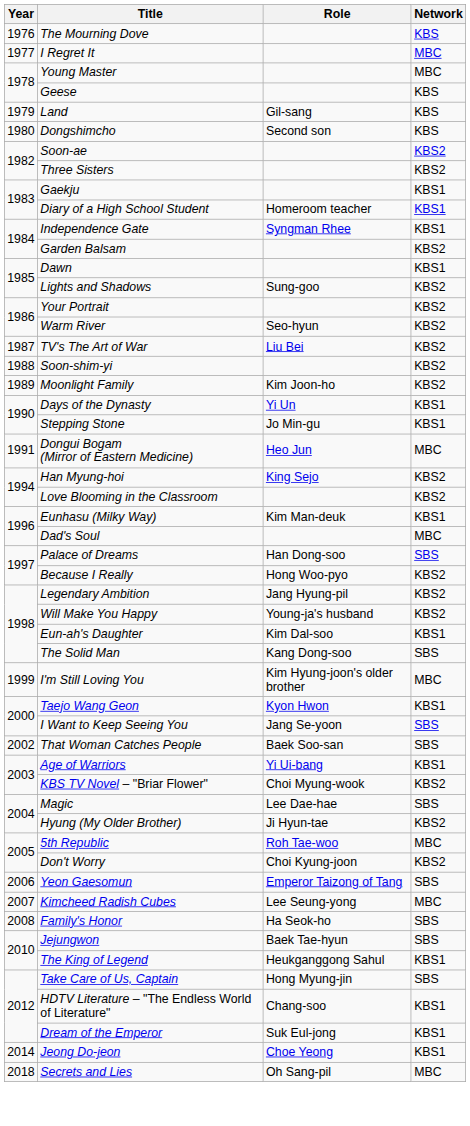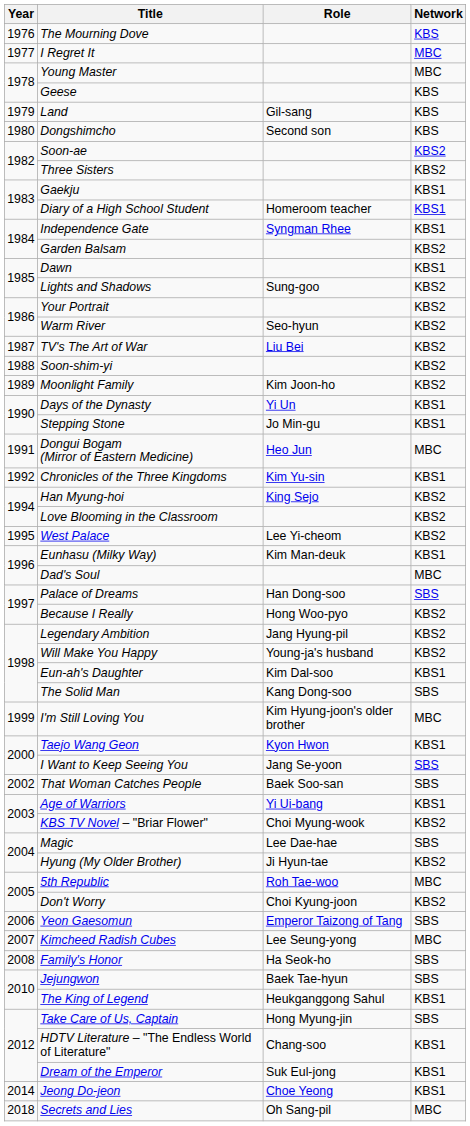 <table class="wikitable" style="width:600px">
 <tr>
 <th width=10>Year</th>
 <th>Title</th>
 <th>Role</th>
 <th>Network</th>
 </tr>
 <tr>
 <td>1976</td>
 <td><em>The Mourning Dove</em></td>
 <td></td>
 <td><a href='#'>KBS</a></td>
 </tr>
 <tr>
 <td>1977</td>
 <td><em>I Regret It</em></td>
 <td></td>
 <td><a href='#'>MBC</a></td>
 </tr>
 <tr>
 <td rowspan=2>1978</td>
 <td><em>Young Master</em></td>
 <td></td>
 <td>MBC</td>
 </tr>
 <tr>
 <td><em>Geese</em></td>
 <td></td>
 <td>KBS</td>
 </tr>
 <tr>
 <td>1979</td>
 <td><em>Land</em></td>
 <td>Gil-sang</td>
 <td>KBS</td>
 </tr>
 <tr>
 <td>1980</td>
 <td><em>Dongshimcho</em></td>
 <td>Second son</td>
 <td>KBS</td>
 </tr>
 <tr>
 <td rowspan=2>1982</td>
 <td><em>Soon-ae</em></td>
 <td></td>
 <td><a href='#'>KBS2</a></td>
 </tr>
 <tr>
 <td><em>Three Sisters</em></td>
 <td></td>
 <td>KBS2</td>
 </tr>
 <tr>
 <td rowspan=2>1983</td>
 <td><em>Gaekju</em></td>
 <td></td>
 <td>KBS1</td>
 </tr>
 <tr>
 <td><em>Diary of a High School Student</em></td>
 <td>Homeroom teacher</td>
 <td><a href='#'>KBS1</a></td>
 </tr>
 <tr>
 <td rowspan=2>1984</td>
 <td><em>Independence Gate</em></td>
 <td><a href='#'>Syngman Rhee</a></td>
 <td>KBS1</td>
 </tr>
 <tr>
 <td><em>Garden Balsam</em></td>
 <td></td>
 <td>KBS2</td>
 </tr>
 <tr>
 <td rowspan=2>1985</td>
 <td><em>Dawn</em></td>
 <td></td>
 <td>KBS1</td>
 </tr>
 <tr>
 <td><em>Lights and Shadows</em></td>
 <td>Sung-goo</td>
 <td>KBS2</td>
 </tr>
 <tr>
 <td rowspan=2>1986</td>
 <td><em>Your Portrait</em></td>
 <td></td>
 <td>KBS2</td>
 </tr>
 <tr>
 <td><em>Warm River</em></td>
 <td>Seo-hyun</td>
 <td>KBS2</td>
 </tr>
 <tr>
 <td>1987</td>
 <td><em>TV's The Art of War</em></td>
 <td><a href='#'>Liu Bei</a></td>
 <td>KBS2</td>
 </tr>
 <tr>
 <td>1988</td>
 <td><em>Soon-shim-yi</em></td>
 <td></td>
 <td>KBS2</td>
 </tr>
 <tr>
 <td>1989</td>
 <td><em>Moonlight Family</em></td>
 <td>Kim Joon-ho</td>
 <td>KBS2</td>
 </tr>
 <tr>
 <td rowspan=2>1990</td>
 <td><em>Days of the Dynasty</em></td>
 <td><a href='#'>Yi Un</a></td>
 <td>KBS1</td>
 </tr>
 <tr>
 <td><em>Stepping Stone</em></td>
 <td>Jo Min-gu</td>
 <td>KBS1</td>
 </tr>
 <tr>
 <td>1991</td>
 <td><em>Dongui Bogam <br> (Mirror of Eastern Medicine)</em></td>
 <td><a href='#'>Heo Jun</a></td>
 <td>MBC</td>
 </tr>
 <tr>
+<td>1992</td>
+<td><em>Chronicles of the Three Kingdoms</em></td>
+<td><a href='#'>Kim Yu-sin</a></td>
+<td>KBS1</td>
+</tr>
+<tr>
 <td rowspan=2>1994</td>
 <td><em>Han Myung-hoi</em></td>
 <td><a href='#'>King Sejo</a></td>
 <td>KBS2</td>
 </tr>
 <tr>
 <td><em>Love Blooming in the Classroom</em></td>
 <td></td>
+<td>KBS2</td>
+</tr>
+<tr>
+<td>1995</td>
+<td><em><a href='#'>West Palace</a></em></td>
+<td>Lee Yi-cheom</td>
 <td>KBS2</td>
 </tr>
 <tr>
 <td rowspan=2>1996</td>
 <td><em>Eunhasu (Milky Way)</em></td>
 <td>Kim Man-deuk</td>
 <td>KBS1</td>
 </tr>
 <tr>
 <td><em>Dad's Soul</em></td>
 <td></td>
 <td>MBC</td>
 </tr>
 <tr>
 <td rowspan=2>1997</td>
 <td><em>Palace of Dreams</em></td>
 <td>Han Dong-soo</td>
 <td><a href='#'>SBS</a></td>
 </tr>
 <tr>
 <td><em>Because I Really</em></td>
 <td>Hong Woo-pyo</td>
 <td>KBS2</td>
 </tr>
 <tr>
 <td rowspan=4>1998</td>
 <td><em>Legendary Ambition</em></td>
 <td>Jang Hyung-pil</td>
 <td>KBS2</td>
 </tr>
 <tr>
 <td><em>Will Make You Happy</em></td>
 <td>Young-ja's husband</td>
 <td>KBS2</td>
 </tr>
 <tr>
 <td><em>Eun-ah's Daughter</em></td>
 <td>Kim Dal-soo</td>
 <td>KBS1</td>
 </tr>
 <tr>
 <td><em>The Solid Man</em></td>
 <td>Kang Dong-soo</td>
 <td>SBS</td>
 </tr>
 <tr>
 <td>1999</td>
 <td><em>I'm Still Loving You</em></td>
 <td>Kim Hyung-joon's older brother</td>
 <td>MBC</td>
 </tr>
 <tr>
 <td rowspan=2>2000</td>
 <td><em><a href='#'>Taejo Wang Geon</a></em></td>
 <td><a href='#'>Kyon Hwon</a></td>
 <td>KBS1</td>
 </tr>
 <tr>
 <td><em>I Want to Keep Seeing You</em></td>
 <td>Jang Se-yoon</td>
 <td><a href='#'>SBS</a></td>
 </tr>
 <tr>
 <td>2002</td>
 <td><em>That Woman Catches People</em></td>
 <td>Baek Soo-san</td>
 <td>SBS</td>
 </tr>
 <tr>
 <td rowspan=2>2003</td>
 <td><em><a href='#'>Age of Warriors</a></em></td>
 <td><a href='#'>Yi Ui-bang</a></td>
 <td>KBS1</td>
 </tr>
 <tr>
 <td><em><a href='#'>KBS TV Novel</a></em> – "Briar Flower"</td>
 <td>Choi Myung-wook</td>
 <td>KBS2</td>
 </tr>
 <tr>
 <td rowspan=2>2004</td>
 <td><em>Magic</em></td>
 <td>Lee Dae-hae</td>
 <td>SBS</td>
 </tr>
 <tr>
 <td><em>Hyung (My Older Brother)</em></td>
 <td>Ji Hyun-tae</td>
 <td>KBS2</td>
 </tr>
 <tr>
 <td rowspan=2>2005</td>
 <td><em><a href='#'>5th Republic</a></em></td>
 <td><a href='#'>Roh Tae-woo</a></td>
 <td>MBC</td>
 </tr>
 <tr>
 <td><em>Don't Worry</em></td>
 <td>Choi Kyung-joon</td>
 <td>KBS2</td>
 </tr>
 <tr>
 <td>2006</td>
 <td><em><a href='#'>Yeon Gaesomun</a></em></td>
 <td><a href='#'>Emperor Taizong of Tang</a></td>
 <td>SBS</td>
 </tr>
 <tr>
 <td>2007</td>
 <td><em><a href='#'>Kimcheed Radish Cubes</a></em></td>
 <td>Lee Seung-yong</td>
 <td>MBC</td>
 </tr>
 <tr>
 <td>2008</td>
 <td><em><a href='#'>Family's Honor</a></em></td>
 <td>Ha Seok-ho</td>
 <td>SBS</td>
 </tr>
 <tr>
 <td rowspan=2>2010</td>
 <td><em><a href='#'>Jejungwon</a></em></td>
 <td>Baek Tae-hyun</td>
 <td>SBS</td>
 </tr>
 <tr>
 <td><em><a href='#'>The King of Legend</a></em></td>
 <td>Heukganggong Sahul</td>
 <td>KBS1</td>
 </tr>
 <tr>
 <td rowspan=3>2012</td>
 <td><em><a href='#'>Take Care of Us, Captain</a></em></td>
 <td>Hong Myung-jin</td>
 <td>SBS</td>
 </tr>
 <tr>
 <td><em>HDTV Literature</em> – "The Endless World of Literature"</td>
 <td>Chang-soo</td>
 <td>KBS1</td>
 </tr>
 <tr>
 <td><em><a href='#'>Dream of the Emperor</a></em></td>
 <td>Suk Eul-jong</td>
 <td>KBS1</td>
 </tr>
 <tr>
 <td>2014</td>
 <td><em><a href='#'>Jeong Do-jeon</a></em></td>
 <td><a href='#'>Choe Yeong</a></td>
 <td>KBS1</td>
 </tr>
 <tr>
 <td>2018</td>
 <td><em><a href='#'>Secrets and Lies</a></em></td>
 <td>Oh Sang-pil</td>
 <td>MBC</td>
 </tr>
 </table>
